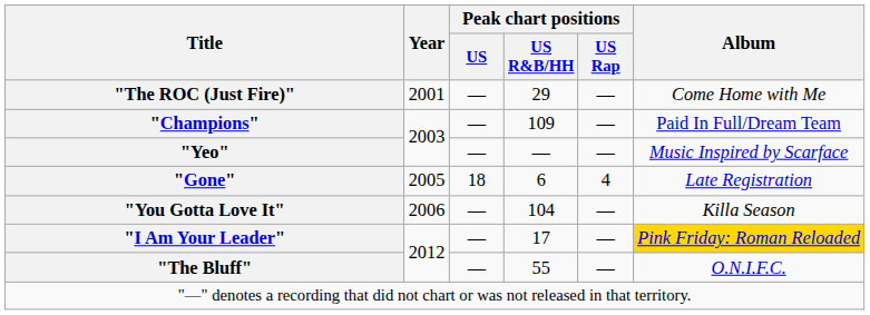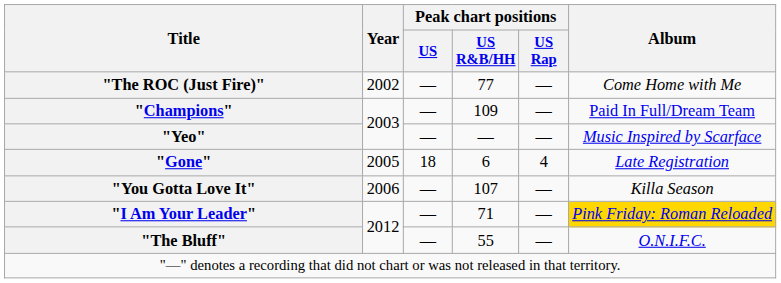 <table class="wikitable plainrowheaders" style="text-align:center;">
 <tr>
 <th scope="col" rowspan="2" style="width:21.5em;">Title</th>
 <th scope="col" rowspan="2">Year</th>
 <th scope="col" colspan="3">Peak chart positions</th>
 <th scope="col" rowspan="2">Album</th>
 </tr>
 <tr>
 <th scope="col" style="width:2.9em;font-size:90%;"><a href='#'>US</a><br></th>
 <th scope="col" style="width:2.9em;font-size:90%;"><a href='#'>US<br>R&B/HH</a><br></th>
 <th scope="col" style="width:2.9em;font-size:90%;"><a href='#'>US<br>Rap</a><br></th>
 </tr>
 <tr>
 <th scope="row">"The ROC (Just Fire)"<br></th>
-<td>2001</td>
+<td>2002</td>
 <td>—</td>
-<td>29</td>
+<td>77</td>
 <td>—</td>
 <td><em>Come Home with Me</em></td>
 </tr>
 <tr>
 <th scope="row">"<a href='#'>Champions</a>"<br></th>
 <td rowspan="2">2003</td>
 <td>—</td>
 <td>109</td>
 <td>—</td>
 <td><a href='#'>Paid In Full/Dream Team</a></td>
 </tr>
 <tr>
 <th scope="row">"Yeo"</th>
 <td>—</td>
 <td>—</td>
 <td>—</td>
 <td><em><a href='#'>Music Inspired by Scarface</a></em></td>
 </tr>
 <tr>
 <th scope="row">"<a href='#'>Gone</a>"<br></th>
 <td>2005</td>
 <td>18</td>
 <td>6</td>
 <td>4</td>
 <td><em><a href='#'>Late Registration</a></em></td>
 </tr>
 <tr>
 <th scope="row">"You Gotta Love It"<br></th>
 <td>2006</td>
 <td>—</td>
-<td>104</td>
+<td>107</td>
 <td>—</td>
 <td><em>Killa Season</em></td>
 </tr>
 <tr>
 <th scope="row">"<a href='#'>I Am Your Leader</a>"<br></th>
 <td rowspan="2">2012</td>
 <td>—</td>
-<td>17</td>
+<td>71</td>
 <td>—</td>
 <td style="background: gold;"><em><a href='#'>Pink Friday: Roman Reloaded</a></em></td>
 </tr>
 <tr>
 <th scope="row">"The Bluff"<br></th>
 <td>—</td>
 <td>55</td>
 <td>—</td>
 <td><em><a href='#'>O.N.I.F.C.</a></em></td>
 </tr>
 <tr>
 <td colspan="13" style="font-size:90%">"—" denotes a recording that did not chart or was not released in that territory.</td>
 </tr>
 </table>
